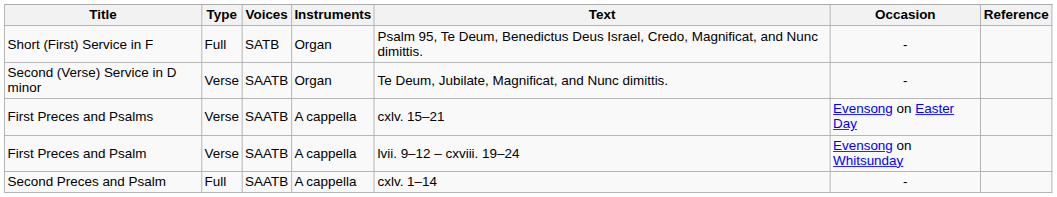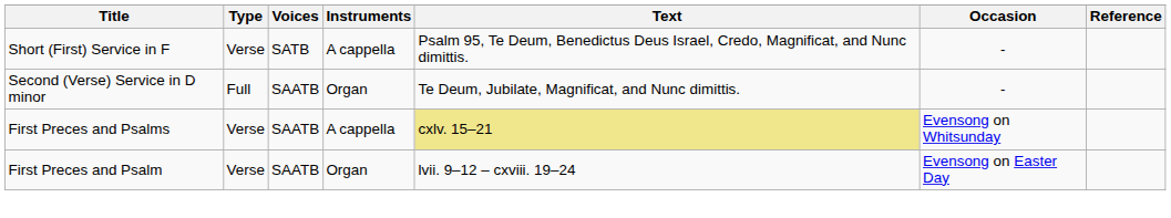 <table class = "wikitable sortable">
 <tr>
 </tr>
 <tr>
 <th scope="col">Title</th>
 <th scope="col">Type</th>
 <th scope="col">Voices</th>
 <th scope="col">Instruments</th>
 <th scope="col">Text</th>
 <th scope="col">Occasion</th>
 <th scope="col">Reference</th>
 </tr>
 <tr>
 <td>Short (First) Service in F</td>
-<td>Full</td>
+<td>Verse</td>
 <td>SATB</td>
-<td>Organ</td>
+<td>A cappella</td>
 <td>Psalm 95, Te Deum, Benedictus Deus Israel, Credo, Magnificat, and Nunc dimittis.</td>
 <td style="text-align: center;">-</td>
 <td> </td>
 </tr>
 <tr>
 <td>Second (Verse) Service in D minor</td>
-<td>Verse</td>
+<td>Full</td>
 <td>SAATB</td>
 <td>Organ</td>
 <td>Te Deum, Jubilate, Magnificat, and Nunc dimittis.</td>
 <td style="text-align: center;">-</td>
 <td></td>
 </tr>
 <tr>
 <td>First Preces and Psalms</td>
 <td>Verse</td>
 <td>SAATB</td>
 <td>A cappella</td>
-<td>cxlv. 15–21</td>
-<td><a href='#'>Evensong</a> on <a href='#'>Easter Day</a></td>
+<td style="background: khaki;">cxlv. 15–21</td>
+<td><a href='#'>Evensong</a> on <a href='#'>Whitsunday</a></td>
 <td></td>
 </tr>
 <tr>
 <td>First Preces and Psalm</td>
 <td>Verse</td>
 <td>SAATB</td>
-<td>A cappella</td>
+<td>Organ</td>
 <td>lvii. 9–12 – cxviii. 19–24</td>
-<td><a href='#'>Evensong</a> on <a href='#'>Whitsunday</a></td>
+<td><a href='#'>Evensong</a> on <a href='#'>Easter Day</a></td>
 <td></td>
 </tr>
-<tr>
-<td>Second Preces and Psalm</td>
-<td>Full</td>
-<td>SAATB</td>
-<td>A cappella</td>
-<td>cxlv. 1–14</td>
-<td style="text-align: center;">-</td>
-<td> </td>
-</tr>
 </table>
